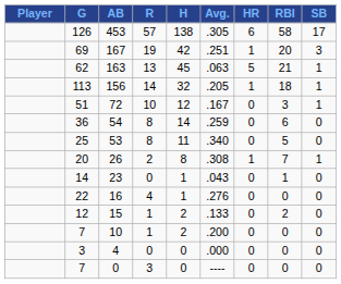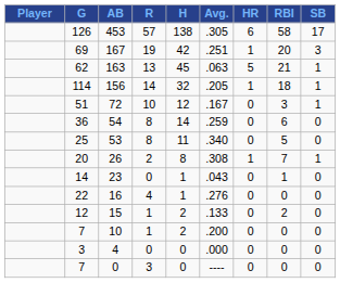 <table class="wikitable sortable">
 <tr>
 <th style="background:#27408B;color:#74B4FA;" width="16%">Player</th>
 <th style="background:#27408B;color:#74B4FA;" width="9%">G</th>
 <th style="background:#27408B;color:#74B4FA;" width="9%">AB</th>
 <th style="background:#27408B;color:#74B4FA;" width="9%">R</th>
 <th style="background:#27408B;color:#74B4FA;" width="9%">H</th>
 <th style="background:#27408B;color:#74B4FA;" width="9%">Avg.</th>
 <th style="background:#27408B;color:#74B4FA;" width="9%">HR</th>
 <th style="background:#27408B;color:#74B4FA;" width="9%">RBI</th>
 <th style="background:#27408B;color:#74B4FA;" width="9%">SB</th>
 </tr>
 <tr align="center">
 <td></td>
 <td>126</td>
 <td>453</td>
 <td>57</td>
 <td>138</td>
 <td>.305</td>
 <td>6</td>
 <td>58</td>
 <td>17</td>
 </tr>
 <tr align="center">
 <td></td>
 <td>69</td>
 <td>167</td>
 <td>19</td>
 <td>42</td>
 <td>.251</td>
 <td>1</td>
 <td>20</td>
 <td>3</td>
 </tr>
 <tr align="center">
 <td></td>
 <td>62</td>
 <td>163</td>
 <td>13</td>
 <td>45</td>
 <td>.063</td>
 <td>5</td>
 <td>21</td>
 <td>1</td>
 </tr>
 <tr align="center">
 <td></td>
-<td>113</td>
+<td>114</td>
 <td>156</td>
 <td>14</td>
 <td>32</td>
 <td>.205</td>
 <td>1</td>
 <td>18</td>
 <td>1</td>
 </tr>
 <tr align="center">
 <td></td>
 <td>51</td>
 <td>72</td>
 <td>10</td>
 <td>12</td>
 <td>.167</td>
 <td>0</td>
 <td>3</td>
 <td>1</td>
 </tr>
 <tr align="center">
 <td></td>
 <td>36</td>
 <td>54</td>
 <td>8</td>
 <td>14</td>
 <td>.259</td>
 <td>0</td>
 <td>6</td>
 <td>0</td>
 </tr>
 <tr align="center">
 <td></td>
 <td>25</td>
 <td>53</td>
 <td>8</td>
 <td>11</td>
 <td>.340</td>
 <td>0</td>
 <td>5</td>
 <td>0</td>
 </tr>
 <tr align="center">
 <td></td>
 <td>20</td>
 <td>26</td>
 <td>2</td>
 <td>8</td>
 <td>.308</td>
 <td>1</td>
 <td>7</td>
 <td>1</td>
 </tr>
 <tr align="center">
 <td></td>
 <td>14</td>
 <td>23</td>
 <td>0</td>
 <td>1</td>
 <td>.043</td>
 <td>0</td>
 <td>1</td>
 <td>0</td>
 </tr>
 <tr align="center">
 <td></td>
 <td>22</td>
 <td>16</td>
 <td>4</td>
 <td>1</td>
 <td>.276</td>
 <td>0</td>
 <td>0</td>
 <td>0</td>
 </tr>
 <tr align="center">
 <td></td>
 <td>12</td>
 <td>15</td>
 <td>1</td>
 <td>2</td>
 <td>.133</td>
 <td>0</td>
 <td>2</td>
 <td>0</td>
 </tr>
 <tr align="center">
 <td></td>
 <td>7</td>
 <td>10</td>
 <td>1</td>
 <td>2</td>
 <td>.200</td>
 <td>0</td>
 <td>0</td>
 <td>0</td>
 </tr>
 <tr align="center">
 <td></td>
 <td>3</td>
 <td>4</td>
 <td>0</td>
 <td>0</td>
 <td>.000</td>
 <td>0</td>
 <td>0</td>
 <td>0</td>
 </tr>
 <tr align="center">
 <td></td>
 <td>7</td>
 <td>0</td>
 <td>3</td>
 <td>0</td>
 <td>----</td>
 <td>0</td>
 <td>0</td>
 <td>0</td>
 </tr>
 </table>
